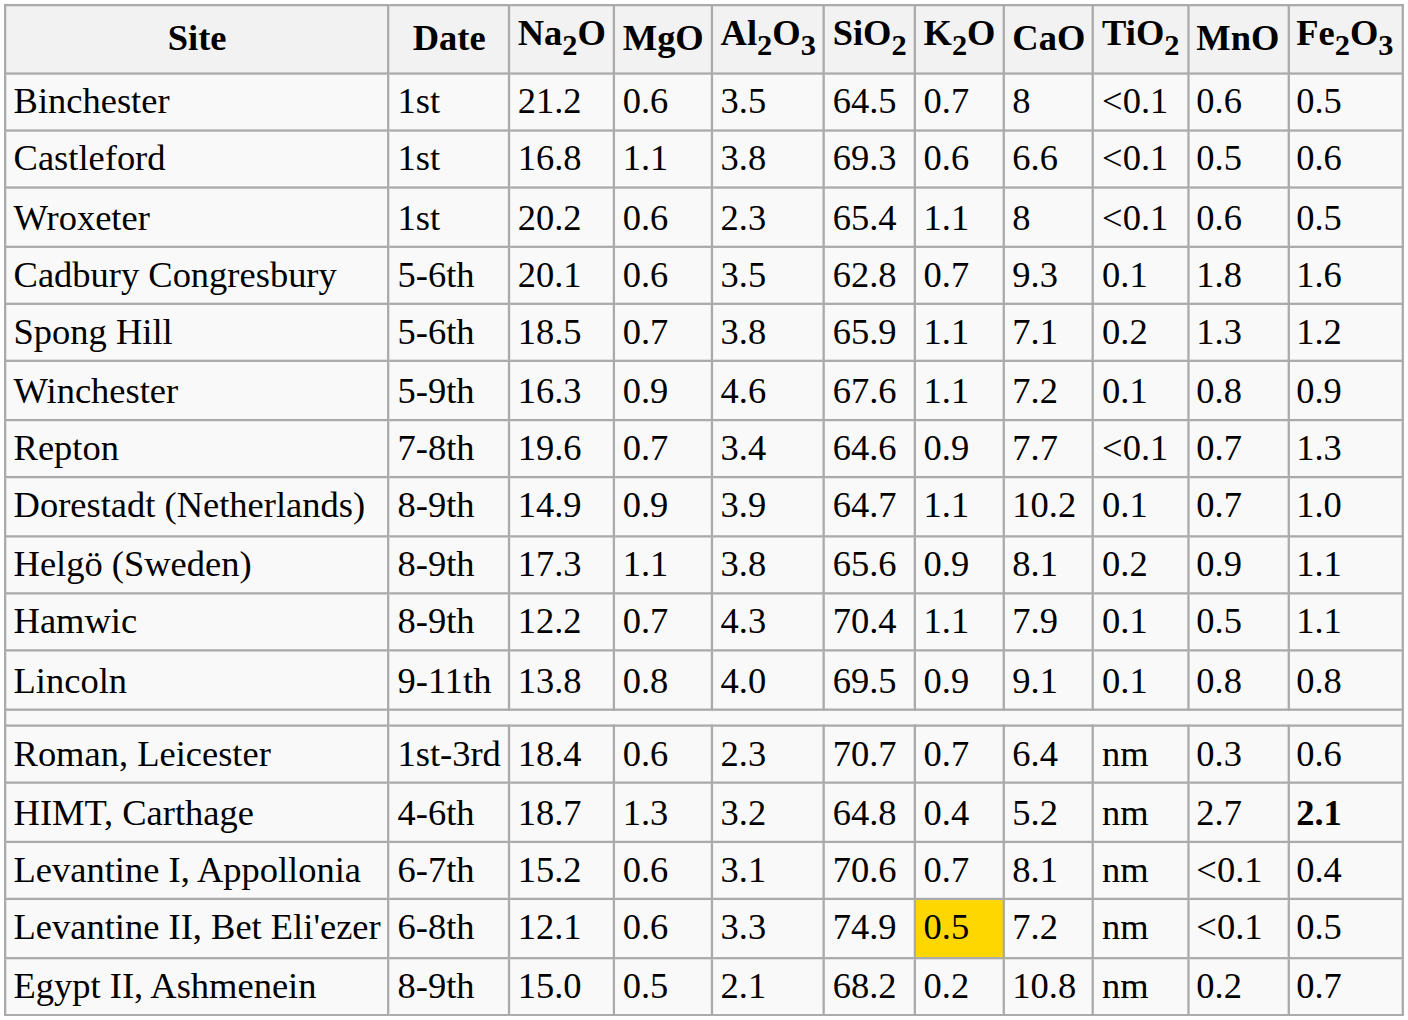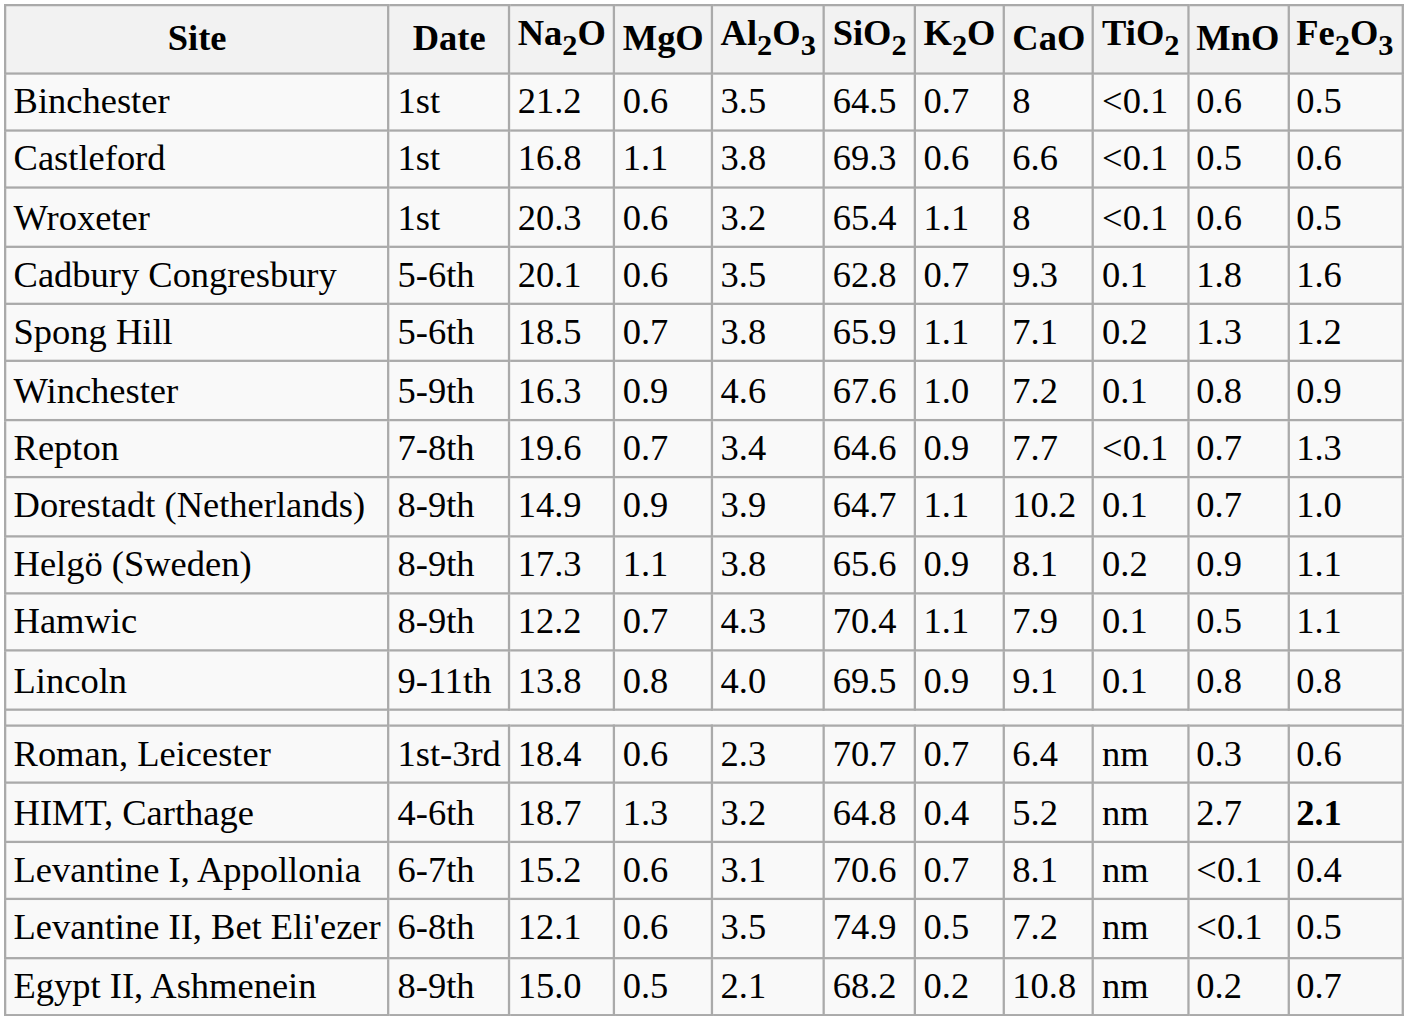 <table class="wikitable">
 <tr>
 <th>Site</th>
 <th>Date</th>
 <th>Na<sub>2</sub>O</th>
 <th>MgO</th>
 <th>Al<sub>2</sub>O<sub>3</sub></th>
 <th>SiO<sub>2</sub></th>
 <th>K<sub>2</sub>O</th>
 <th>CaO</th>
 <th>TiO<sub>2</sub></th>
 <th>MnO</th>
 <th>Fe<sub>2</sub>O<sub>3</sub></th>
 </tr>
 <tr>
 <td>Binchester</td>
 <td>1st</td>
 <td>21.2</td>
 <td>0.6</td>
 <td>3.5</td>
 <td>64.5</td>
 <td>0.7</td>
 <td>8</td>
 <td><0.1</td>
 <td>0.6</td>
 <td>0.5</td>
 </tr>
 <tr>
 <td>Castleford</td>
 <td>1st</td>
 <td>16.8</td>
 <td>1.1</td>
 <td>3.8</td>
 <td>69.3</td>
 <td>0.6</td>
 <td>6.6</td>
 <td><0.1</td>
 <td>0.5</td>
 <td>0.6</td>
 </tr>
 <tr>
 <td>Wroxeter</td>
 <td>1st</td>
-<td>20.2</td>
+<td>20.3</td>
 <td>0.6</td>
-<td>2.3</td>
+<td>3.2</td>
 <td>65.4</td>
 <td>1.1</td>
 <td>8</td>
 <td><0.1</td>
 <td>0.6</td>
 <td>0.5</td>
 </tr>
 <tr>
 <td>Cadbury Congresbury</td>
 <td>5-6th</td>
 <td>20.1</td>
 <td>0.6</td>
 <td>3.5</td>
 <td>62.8</td>
 <td>0.7</td>
 <td>9.3</td>
 <td>0.1</td>
 <td>1.8</td>
 <td>1.6</td>
 </tr>
 <tr>
 <td>Spong Hill</td>
 <td>5-6th</td>
 <td>18.5</td>
 <td>0.7</td>
 <td>3.8</td>
 <td>65.9</td>
 <td>1.1</td>
 <td>7.1</td>
 <td>0.2</td>
 <td>1.3</td>
 <td>1.2</td>
 </tr>
 <tr>
 <td>Winchester</td>
 <td>5-9th</td>
 <td>16.3</td>
 <td>0.9</td>
 <td>4.6</td>
 <td>67.6</td>
-<td>1.1</td>
+<td>1.0</td>
 <td>7.2</td>
 <td>0.1</td>
 <td>0.8</td>
 <td>0.9</td>
 </tr>
 <tr>
 <td>Repton</td>
 <td>7-8th</td>
 <td>19.6</td>
 <td>0.7</td>
 <td>3.4</td>
 <td>64.6</td>
 <td>0.9</td>
 <td>7.7</td>
 <td><0.1</td>
 <td>0.7</td>
 <td>1.3</td>
 </tr>
 <tr>
 <td>Dorestadt (Netherlands)</td>
 <td>8-9th</td>
 <td>14.9</td>
 <td>0.9</td>
 <td>3.9</td>
 <td>64.7</td>
 <td>1.1</td>
 <td>10.2</td>
 <td>0.1</td>
 <td>0.7</td>
 <td>1.0</td>
 </tr>
 <tr>
 <td>Helgö (Sweden)</td>
 <td>8-9th</td>
 <td>17.3</td>
 <td>1.1</td>
 <td>3.8</td>
 <td>65.6</td>
 <td>0.9</td>
 <td>8.1</td>
 <td>0.2</td>
 <td>0.9</td>
 <td>1.1</td>
 </tr>
 <tr>
 <td>Hamwic</td>
 <td>8-9th</td>
 <td>12.2</td>
 <td>0.7</td>
 <td>4.3</td>
 <td>70.4</td>
 <td>1.1</td>
 <td>7.9</td>
 <td>0.1</td>
 <td>0.5</td>
 <td>1.1</td>
 </tr>
 <tr>
 <td>Lincoln</td>
 <td>9-11th</td>
 <td>13.8</td>
 <td>0.8</td>
 <td>4.0</td>
 <td>69.5</td>
 <td>0.9</td>
 <td>9.1</td>
 <td>0.1</td>
 <td>0.8</td>
 <td>0.8</td>
 </tr>
 <tr>
 <td></td>
 </tr>
 <tr>
 <td>Roman, Leicester</td>
 <td>1st-3rd</td>
 <td>18.4</td>
 <td>0.6</td>
 <td>2.3</td>
 <td>70.7</td>
 <td>0.7</td>
 <td>6.4</td>
 <td>nm</td>
 <td>0.3</td>
 <td>0.6</td>
 </tr>
 <tr>
 <td>HIMT, Carthage</td>
 <td>4-6th</td>
 <td>18.7</td>
 <td>1.3</td>
 <td>3.2</td>
 <td>64.8</td>
 <td>0.4</td>
 <td>5.2</td>
 <td>nm</td>
 <td>2.7</td>
 <td><strong>2.1</strong></td>
 </tr>
 <tr>
 <td>Levantine I, Appollonia</td>
 <td>6-7th</td>
 <td>15.2</td>
 <td>0.6</td>
 <td>3.1</td>
 <td>70.6</td>
 <td>0.7</td>
 <td>8.1</td>
 <td>nm</td>
 <td><0.1</td>
 <td>0.4</td>
 </tr>
 <tr>
 <td>Levantine II, Bet Eli'ezer</td>
 <td>6-8th</td>
 <td>12.1</td>
 <td>0.6</td>
-<td>3.3</td>
+<td>3.5</td>
 <td>74.9</td>
-<td style="background: gold;">0.5</td>
+<td>0.5</td>
 <td>7.2</td>
 <td>nm</td>
 <td><0.1</td>
 <td>0.5</td>
 </tr>
 <tr>
 <td>Egypt II, Ashmenein</td>
 <td>8-9th</td>
 <td>15.0</td>
 <td>0.5</td>
 <td>2.1</td>
 <td>68.2</td>
 <td>0.2</td>
 <td>10.8</td>
 <td>nm</td>
 <td>0.2</td>
 <td>0.7</td>
 </tr>
 </table>
